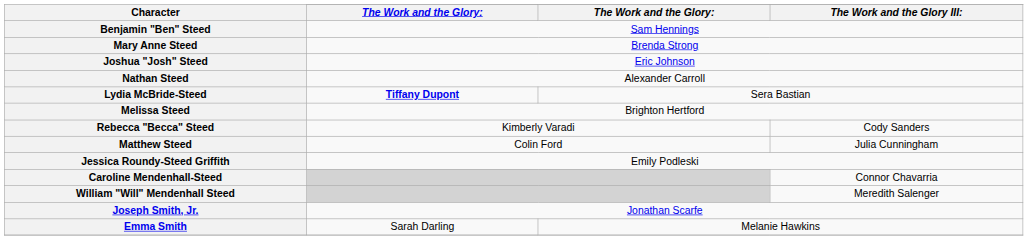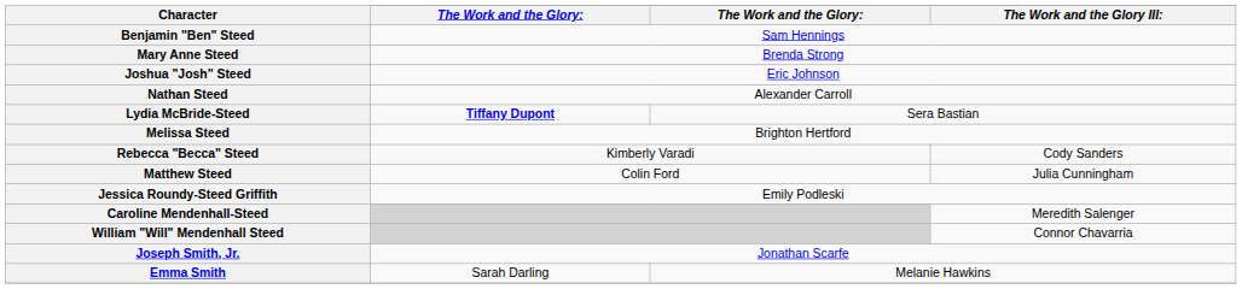 <table class="wikitable" style="text-align:center; width:99%;">
 <tr>
 <th rowspan="2">Character</th>
 </tr>
 <tr>
 <th style="text-align:center;"><em><a href='#'>The Work and the Glory: <br></a></em></th>
 <th style="text-align:center;"><em>The Work and the Glory: <br></em></th>
 <th style="text-align:center;"><em>The Work and the Glory III: <br></em></th>
 </tr>
 <tr>
 <th scope="row">Benjamin "Ben" Steed</th>
 <td colspan="3"><a href='#'>Sam Hennings</a></td>
 </tr>
 <tr>
 <th scope="row">Mary Anne Steed</th>
 <td colspan="3"><a href='#'>Brenda Strong</a></td>
 </tr>
 <tr>
 <th scope="row">Joshua "Josh" Steed</th>
 <td colspan="3"><a href='#'>Eric Johnson</a></td>
 </tr>
 <tr>
 <th scope="row">Nathan Steed</th>
 <td colspan="3">Alexander Carroll</td>
 </tr>
 <tr>
 <th scope="row">Lydia McBride-Steed</th>
 <td><strong><a href='#'>Tiffany Dupont</a></strong></td>
 <td colspan="2">Sera Bastian</td>
 </tr>
 <tr>
 <th scope="row">Melissa Steed</th>
 <td colspan="3">Brighton Hertford</td>
 </tr>
 <tr>
 <th scope="row">Rebecca "Becca" Steed</th>
 <td colspan="2">Kimberly Varadi</td>
 <td>Cody Sanders</td>
 </tr>
 <tr>
 <th scope="row">Matthew Steed</th>
 <td colspan="2">Colin Ford</td>
 <td>Julia Cunningham</td>
 </tr>
 <tr>
 <th scope="row">Jessica Roundy-Steed Griffith</th>
 <td colspan="3">Emily Podleski</td>
 </tr>
 <tr>
 <th scope="row">Caroline Mendenhall-Steed</th>
 <td colspan="2" style="background:lightgrey;"></td>
-<td>Connor Chavarria</td>
+<td>Meredith Salenger</td>
 </tr>
 <tr>
 <th scope="row">William "Will" Mendenhall Steed</th>
 <td colspan="2" style="background:lightgrey;"></td>
-<td>Meredith Salenger</td>
+<td>Connor Chavarria</td>
 </tr>
 <tr>
 <th scope="row"><a href='#'>Joseph Smith, Jr.</a></th>
 <td colspan="3"><a href='#'>Jonathan Scarfe</a></td>
 </tr>
 <tr>
 <th scope="row"><a href='#'>Emma Smith</a></th>
 <td>Sarah Darling</td>
 <td colspan="2">Melanie Hawkins</td>
 </tr>
 <tr>
 </tr>
 </table>
